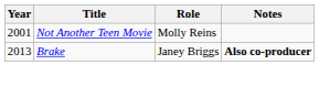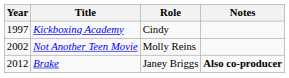 <table class="wikitable">
 <tr>
 <th>Year</th>
 <th>Title</th>
 <th>Role</th>
 <th>Notes</th>
 </tr>
 <tr>
-<td>2001</td>
+<td>1997</td>
+<td><em><a href='#'>Kickboxing Academy</a></em></td>
+<td>Cindy</td>
+<td></td>
+</tr>
+<tr>
+<td>2002</td>
 <td><em><a href='#'>Not Another Teen Movie</a></em></td>
 <td>Molly Reins</td>
 <td></td>
 </tr>
 <tr>
-<td>2013</td>
+<td>2012</td>
 <td><em><a href='#'>Brake</a></em></td>
 <td>Janey Briggs</td>
 <td><strong>Also co-producer</strong></td>
 </tr>
 </table>
